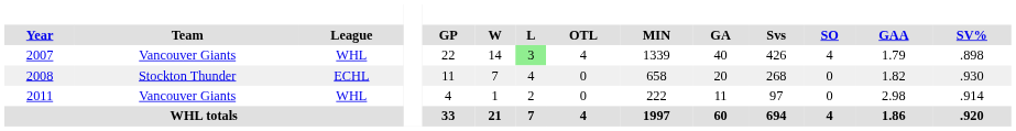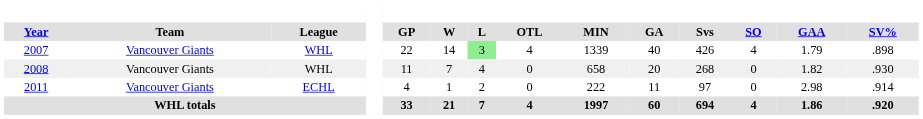 <table BORDER="0" CELLPADDING="3" CELLSPACING="0" width="75%">
 <tr bgcolor="#e0e0e0">
 <th colspan="3" bgcolor="#ffffff"> </th>
 <th rowspan="99" bgcolor="#ffffff"> </th>
 </tr>
 <tr bgcolor="#e0e0e0">
 <th><a href='#'>Year</a></th>
 <th>Team</th>
 <th>League</th>
 <th>GP</th>
 <th>W</th>
 <th>L</th>
 <th>OTL</th>
 <th>MIN</th>
 <th>GA</th>
 <th>Svs</th>
 <th><a href='#'>SO</a></th>
 <th><a href='#'>GAA</a></th>
 <th><a href='#'>SV%</a></th>
 </tr>
 <tr ALIGN="center">
 <td><a href='#'>2007</a></td>
 <td><a href='#'>Vancouver Giants</a></td>
 <td><a href='#'>WHL</a></td>
 <td>22</td>
 <td>14</td>
 <td style="background: lightgreen;">3</td>
 <td>4</td>
 <td>1339</td>
 <td>40</td>
 <td>426</td>
 <td>4</td>
 <td>1.79</td>
 <td>.898</td>
 </tr>
 <tr ALIGN="center" bgcolor="#f0f0f0">
 <td><a href='#'>2008</a></td>
-<td><a href='#'>Stockton Thunder</a></td>
-<td><a href='#'>ECHL</a></td>
+<td>Vancouver Giants</td>
+<td>WHL</td>
 <td>11</td>
 <td>7</td>
 <td>4</td>
 <td>0</td>
 <td>658</td>
 <td>20</td>
 <td>268</td>
 <td>0</td>
 <td>1.82</td>
 <td>.930</td>
 </tr>
 <tr ALIGN="center">
 <td><a href='#'>2011</a></td>
 <td><a href='#'>Vancouver Giants</a></td>
-<td><a href='#'>WHL</a></td>
+<td><a href='#'>ECHL</a></td>
 <td>4</td>
 <td>1</td>
 <td>2</td>
 <td>0</td>
 <td>222</td>
 <td>11</td>
 <td>97</td>
 <td>0</td>
 <td>2.98</td>
 <td>.914</td>
 </tr>
 <tr ALIGN="center" bgcolor="#e0e0e0">
 <th colspan="3" align="center">WHL totals</th>
 <th>33</th>
 <th>21</th>
 <th>7</th>
 <th>4</th>
 <th>1997</th>
 <th>60</th>
 <th>694</th>
 <th>4</th>
 <th>1.86</th>
 <th>.920</th>
 </tr>
 </table>
